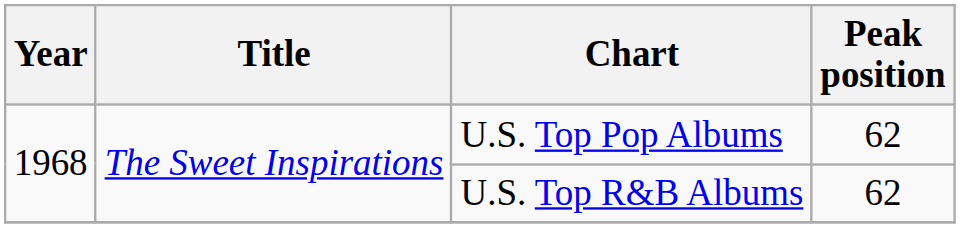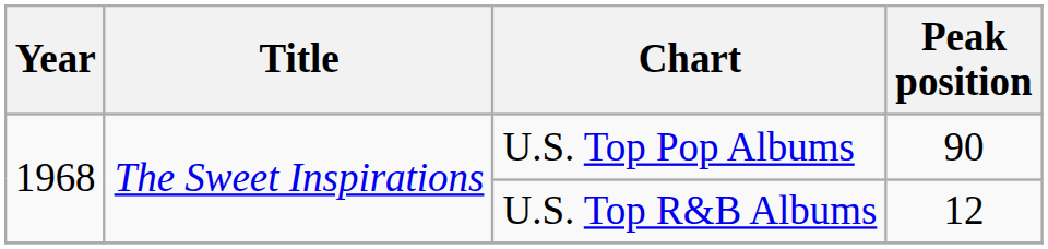 <table class="wikitable">
 <tr>
 <th align="left">Year</th>
 <th align="left">Title</th>
 <th align="left">Chart</th>
 <th align="left">Peak<br>position</th>
 </tr>
 <tr>
 <td rowspan="2">1968</td>
 <td rowspan="2"><em><a href='#'>The Sweet Inspirations</a></em></td>
 <td align="left">U.S. <a href='#'>Top Pop Albums</a></td>
-<td align="center">62</td>
+<td align="center">90</td>
 </tr>
 <tr>
 <td align="left">U.S. <a href='#'>Top R&B Albums</a></td>
-<td align="center">62</td>
+<td align="center">12</td>
 </tr>
 <tr>
 </tr>
 </table>
